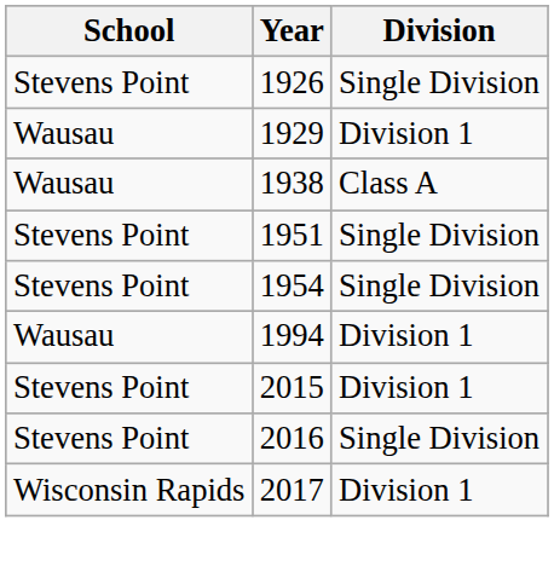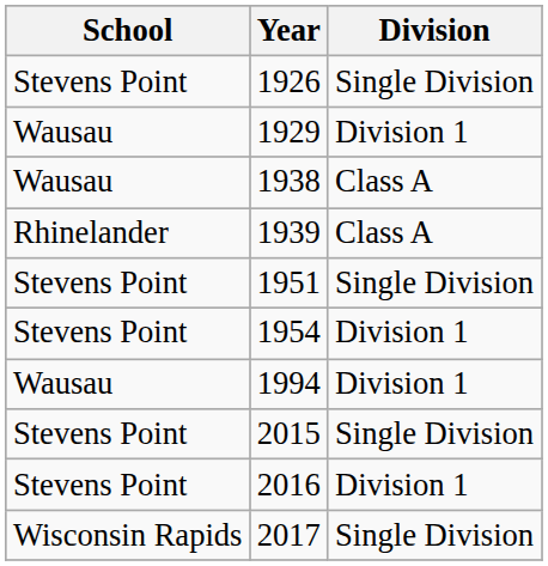 <table class="wikitable">
 <tr>
 <th>School</th>
 <th>Year</th>
 <th>Division</th>
 </tr>
 <tr>
 <td>Stevens Point</td>
 <td>1926</td>
 <td>Single Division</td>
 </tr>
 <tr>
 <td>Wausau</td>
 <td>1929</td>
 <td>Division 1</td>
 </tr>
 <tr>
 <td>Wausau</td>
 <td>1938</td>
 <td>Class A</td>
 </tr>
 <tr>
+<td>Rhinelander</td>
+<td>1939</td>
+<td>Class A</td>
+</tr>
+<tr>
 <td>Stevens Point</td>
 <td>1951</td>
 <td>Single Division</td>
 </tr>
 <tr>
 <td>Stevens Point</td>
 <td>1954</td>
-<td>Single Division</td>
+<td>Division 1</td>
 </tr>
 <tr>
 <td>Wausau</td>
 <td>1994</td>
 <td>Division 1</td>
 </tr>
 <tr>
 <td>Stevens Point</td>
 <td>2015</td>
-<td>Division 1</td>
+<td>Single Division</td>
 </tr>
 <tr>
 <td>Stevens Point</td>
 <td>2016</td>
-<td>Single Division</td>
+<td>Division 1</td>
 </tr>
 <tr>
 <td>Wisconsin Rapids</td>
 <td>2017</td>
-<td>Division 1</td>
+<td>Single Division</td>
 </tr>
 </table>
